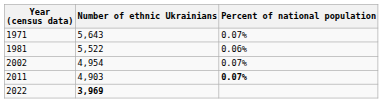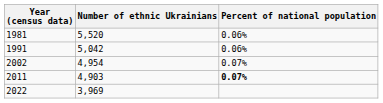 <table class="wikitable">
 <tr>
 <th>Year<br>(census data)</th>
 <th>Number of ethnic Ukrainians</th>
 <th>Percent of national population</th>
 </tr>
 <tr>
-<td>1971</td>
-<td>5,643</td>
-<td>0.07%</td>
+<td>1981</td>
+<td>5,520</td>
+<td>0.06%</td>
 </tr>
 <tr>
-<td>1981</td>
-<td>5,522</td>
+<td>1991</td>
+<td>5,042</td>
 <td>0.06%</td>
 </tr>
 <tr>
 <td>2002</td>
 <td>4,954</td>
 <td>0.07%</td>
 </tr>
 <tr>
 <td>2011</td>
 <td>4,903</td>
 <td><strong>0.07%</strong></td>
 </tr>
 <tr>
 <td>2022</td>
-<td><strong>3,969</strong></td>
+<td>3,969</td>
 <td></td>
 </tr>
 </table>
